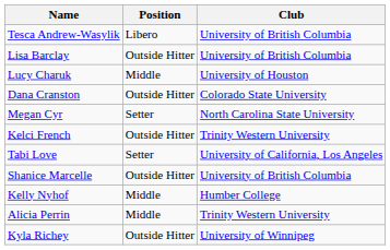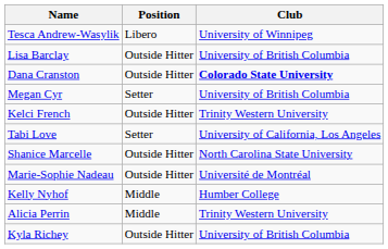 <table class="wikitable sortable" style="font-size:95%;">
 <tr>
 <th>Name</th>
 <th>Position</th>
 <th>Club</th>
 </tr>
 <tr>
 <td><a href='#'>Tesca Andrew-Wasylik</a></td>
 <td>Libero</td>
-<td><a href='#'>University of British Columbia</a></td>
+<td><a href='#'>University of Winnipeg</a></td>
 </tr>
 <tr>
 <td><a href='#'>Lisa Barclay</a></td>
 <td>Outside Hitter</td>
 <td><a href='#'>University of British Columbia</a></td>
 </tr>
 <tr>
-<td><a href='#'>Lucy Charuk</a></td>
-<td>Middle</td>
-<td><a href='#'>University of Houston</a></td>
-</tr>
-<tr>
 <td><a href='#'>Dana Cranston</a></td>
 <td>Outside Hitter</td>
-<td><a href='#'>Colorado State University</a></td>
+<td><strong><a href='#'>Colorado State University</a></strong></td>
 </tr>
 <tr>
 <td><a href='#'>Megan Cyr</a></td>
 <td>Setter</td>
-<td><a href='#'>North Carolina State University</a></td>
+<td><a href='#'>University of British Columbia</a></td>
 </tr>
 <tr>
 <td><a href='#'>Kelci French</a></td>
 <td>Outside Hitter</td>
 <td><a href='#'>Trinity Western University</a></td>
 </tr>
 <tr>
 <td><a href='#'>Tabi Love</a></td>
 <td>Setter</td>
 <td><a href='#'>University of California, Los Angeles</a></td>
 </tr>
 <tr>
 <td><a href='#'>Shanice Marcelle</a></td>
 <td>Outside Hitter</td>
-<td><a href='#'>University of British Columbia</a></td>
+<td><a href='#'>North Carolina State University</a></td>
+</tr>
+<tr>
+<td><a href='#'>Marie-Sophie Nadeau</a></td>
+<td>Outside Hitter</td>
+<td><a href='#'>Université de Montréal</a></td>
 </tr>
 <tr>
 <td><a href='#'>Kelly Nyhof</a></td>
 <td>Middle</td>
 <td><a href='#'>Humber College</a></td>
 </tr>
 <tr>
 <td><a href='#'>Alicia Perrin</a></td>
 <td>Middle</td>
 <td><a href='#'>Trinity Western University</a></td>
 </tr>
 <tr>
 <td><a href='#'>Kyla Richey</a></td>
 <td>Outside Hitter</td>
-<td><a href='#'>University of Winnipeg</a></td>
+<td><a href='#'>University of British Columbia</a></td>
 </tr>
 </table>
